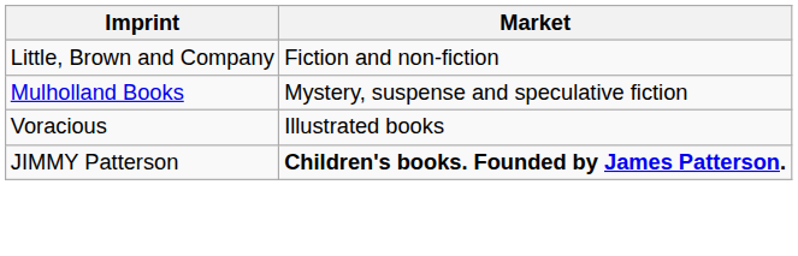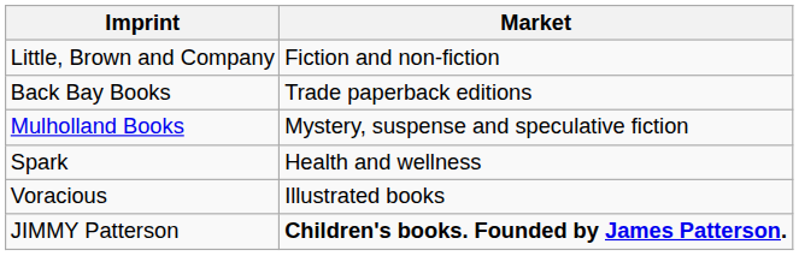 <table class="wikitable">
 <tr>
 <th>Imprint</th>
 <th>Market</th>
 </tr>
 <tr>
 <td>Little, Brown and Company</td>
 <td>Fiction and non-fiction</td>
 </tr>
 <tr>
+<td>Back Bay Books</td>
+<td>Trade paperback editions</td>
+</tr>
+<tr>
 <td><a href='#'>Mulholland Books</a></td>
 <td>Mystery, suspense and speculative fiction</td>
+</tr>
+<tr>
+<td>Spark</td>
+<td>Health and wellness</td>
 </tr>
 <tr>
 <td>Voracious</td>
 <td>Illustrated books</td>
 </tr>
 <tr>
 <td>JIMMY Patterson</td>
 <td><strong>Children's books. Founded by <a href='#'>James Patterson</a>.</strong></td>
 </tr>
 </table>
